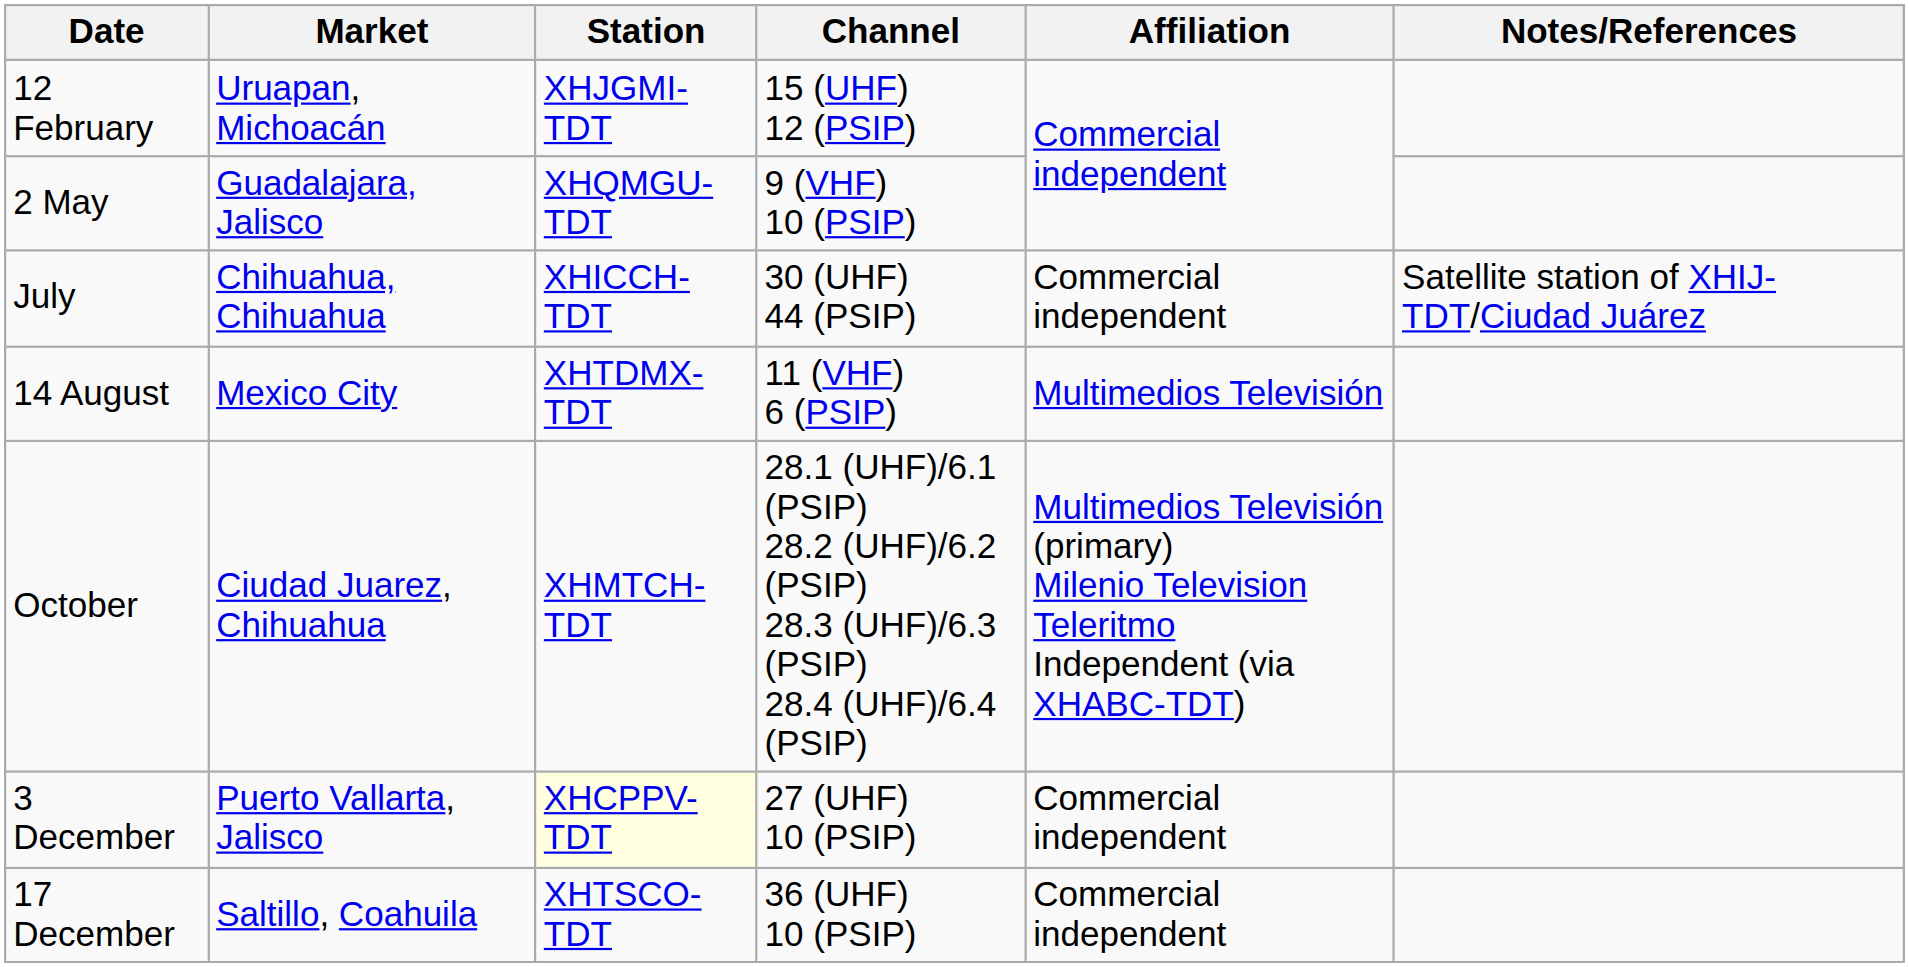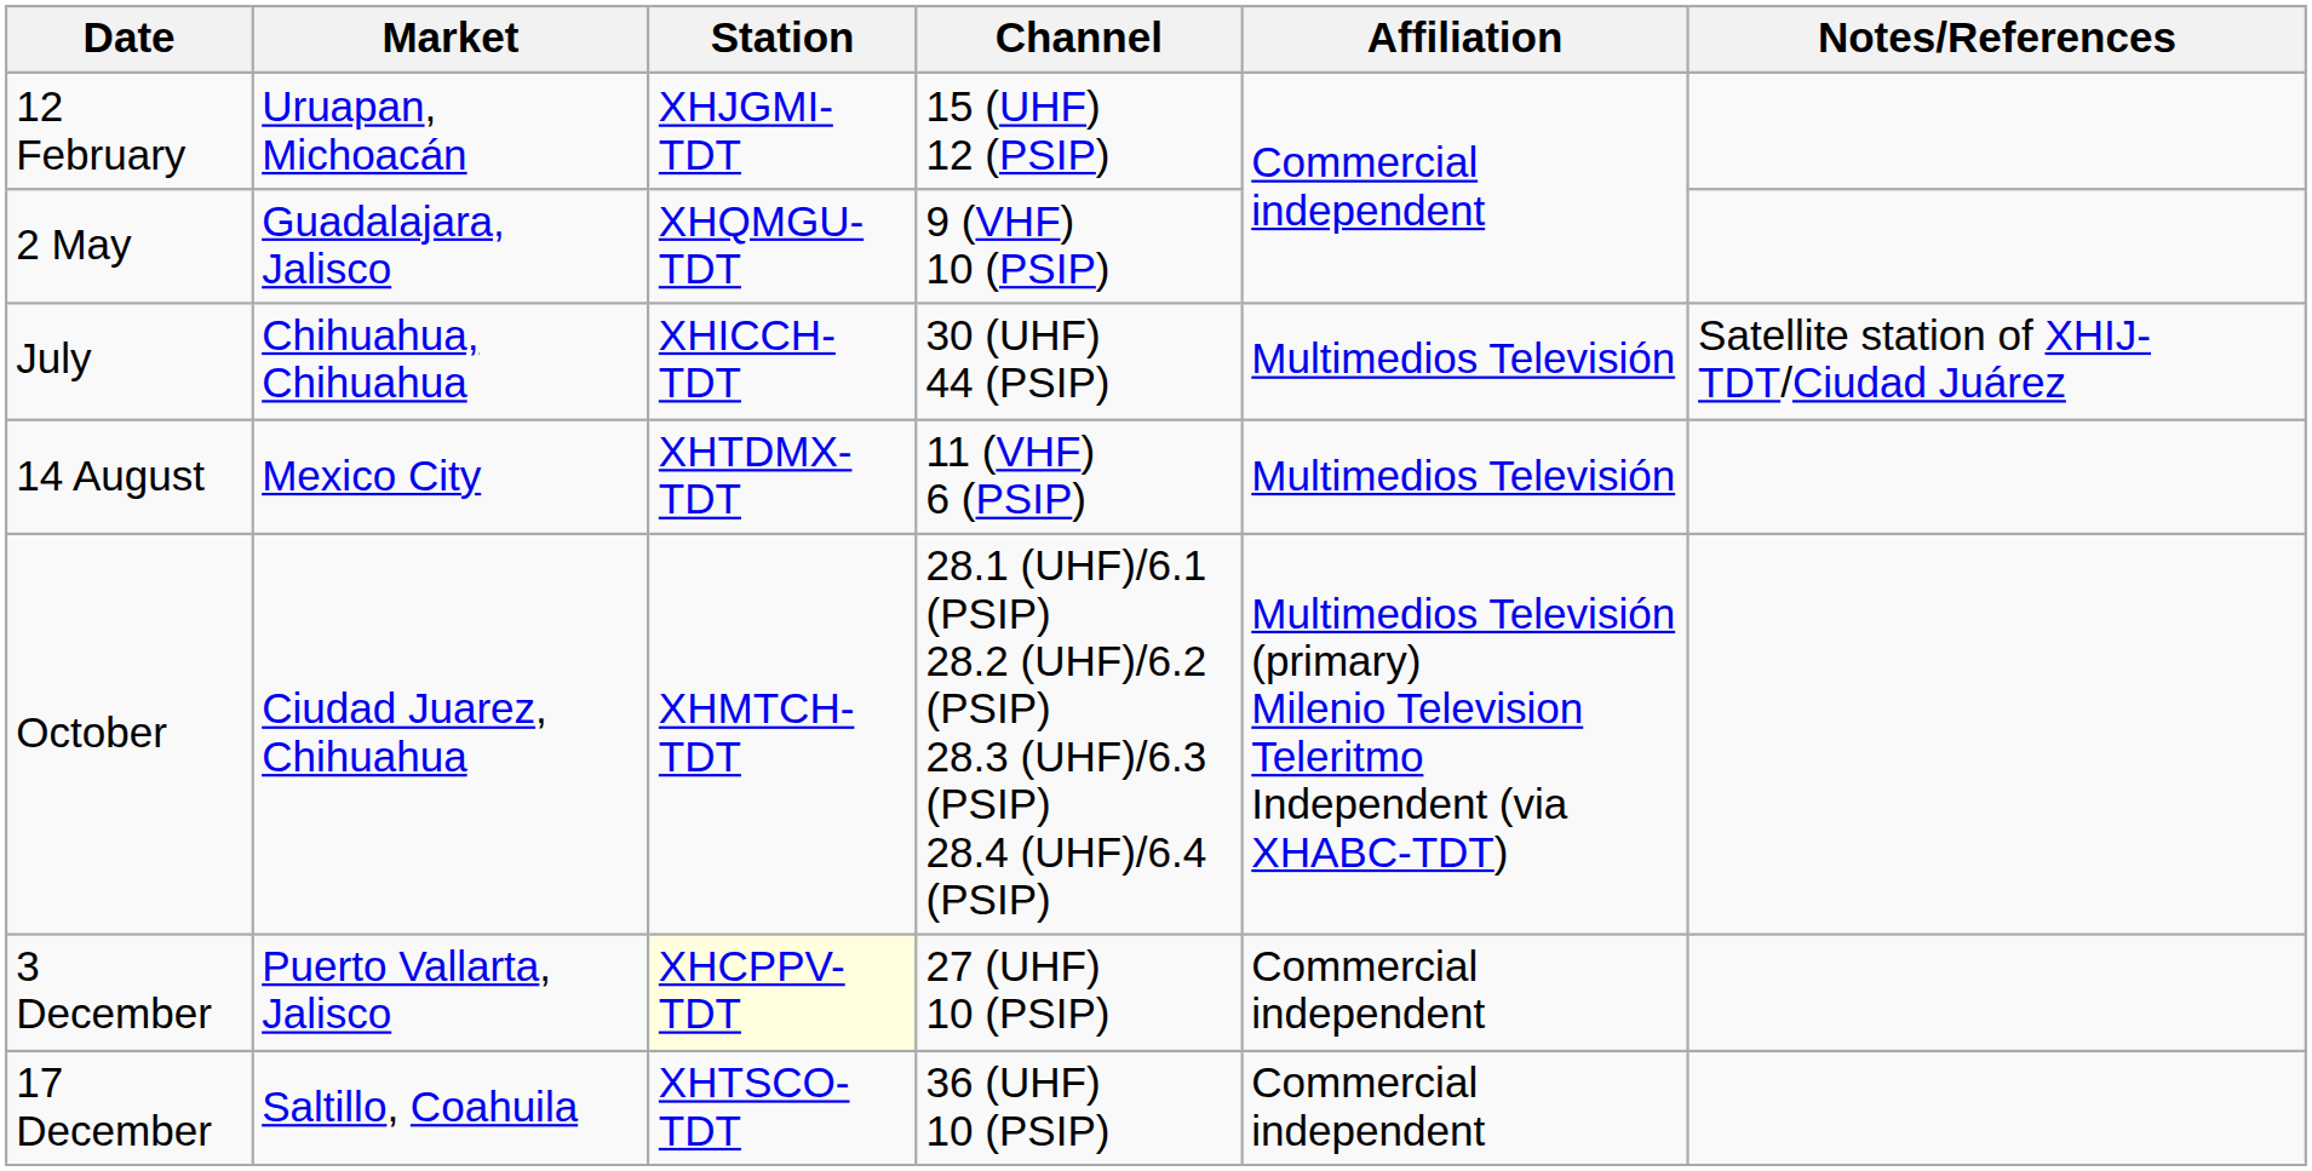 <table class="wikitable">
 <tr>
 <th>Date</th>
 <th>Market</th>
 <th>Station</th>
 <th>Channel</th>
 <th>Affiliation</th>
 <th>Notes/References</th>
 </tr>
 <tr>
 <td>12 February</td>
 <td><a href='#'>Uruapan</a>, <a href='#'>Michoacán</a></td>
 <td><a href='#'>XHJGMI-TDT</a></td>
 <td>15 (<a href='#'>UHF</a>) <br> 12 (<a href='#'>PSIP</a>)</td>
 <td rowspan=2><a href='#'>Commercial independent</a></td>
 <td></td>
 </tr>
 <tr>
 <td>2 May</td>
 <td><a href='#'>Guadalajara, Jalisco</a></td>
 <td><a href='#'>XHQMGU-TDT</a></td>
 <td>9 (<a href='#'>VHF</a>) <br> 10 (<a href='#'>PSIP</a>)</td>
 <td></td>
 </tr>
 <tr>
 <td>July</td>
 <td><a href='#'>Chihuahua, Chihuahua</a></td>
 <td><a href='#'>XHICCH-TDT</a></td>
 <td>30 (UHF) <br> 44 (PSIP)</td>
-<td>Commercial independent</td>
+<td><a href='#'>Multimedios Televisión</a></td>
 <td>Satellite station of <a href='#'>XHIJ-TDT</a>/<a href='#'>Ciudad Juárez</a></td>
 </tr>
 <tr>
 <td>14 August</td>
 <td><a href='#'>Mexico City</a></td>
 <td><a href='#'>XHTDMX-TDT</a></td>
 <td>11 (<a href='#'>VHF</a>) <br> 6 (<a href='#'>PSIP</a>)</td>
 <td><a href='#'>Multimedios Televisión</a></td>
 <td></td>
 </tr>
 <tr>
 <td>October</td>
 <td><a href='#'>Ciudad Juarez</a>, <a href='#'>Chihuahua</a></td>
 <td><a href='#'>XHMTCH-TDT</a></td>
 <td>28.1 (UHF)/6.1 (PSIP) <br> 28.2 (UHF)/6.2 (PSIP) <br> 28.3 (UHF)/6.3 (PSIP) <br> 28.4 (UHF)/6.4 (PSIP)</td>
 <td><a href='#'>Multimedios Televisión</a> (primary) <br> <a href='#'>Milenio Television</a><br> <a href='#'>Teleritmo</a> <br> Independent (via <a href='#'>XHABC-TDT</a>)</td>
 <td></td>
 </tr>
 <tr>
 <td>3 December</td>
 <td><a href='#'>Puerto Vallarta</a>, <a href='#'>Jalisco</a></td>
 <td style="background: lightyellow;"><a href='#'>XHCPPV-TDT</a></td>
 <td>27 (UHF) <br> 10 (PSIP)</td>
 <td>Commercial independent</td>
 <td></td>
 </tr>
 <tr>
 <td>17 December</td>
 <td><a href='#'>Saltillo</a>, <a href='#'>Coahuila</a></td>
 <td><a href='#'>XHTSCO-TDT</a></td>
 <td>36 (UHF) <br> 10 (PSIP)</td>
 <td>Commercial independent</td>
 <td></td>
 </tr>
 <tr>
 </tr>
 </table>
